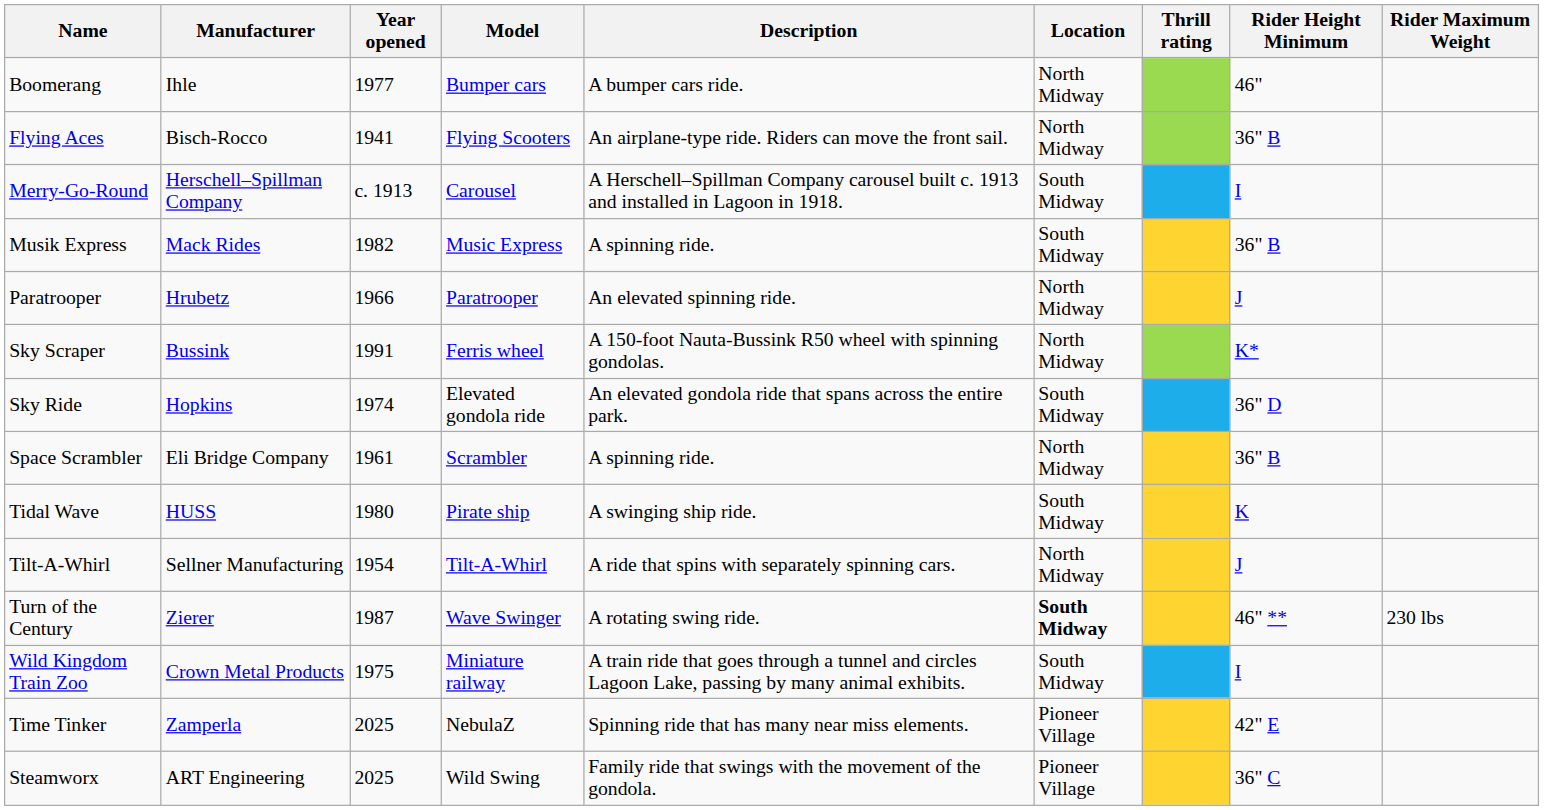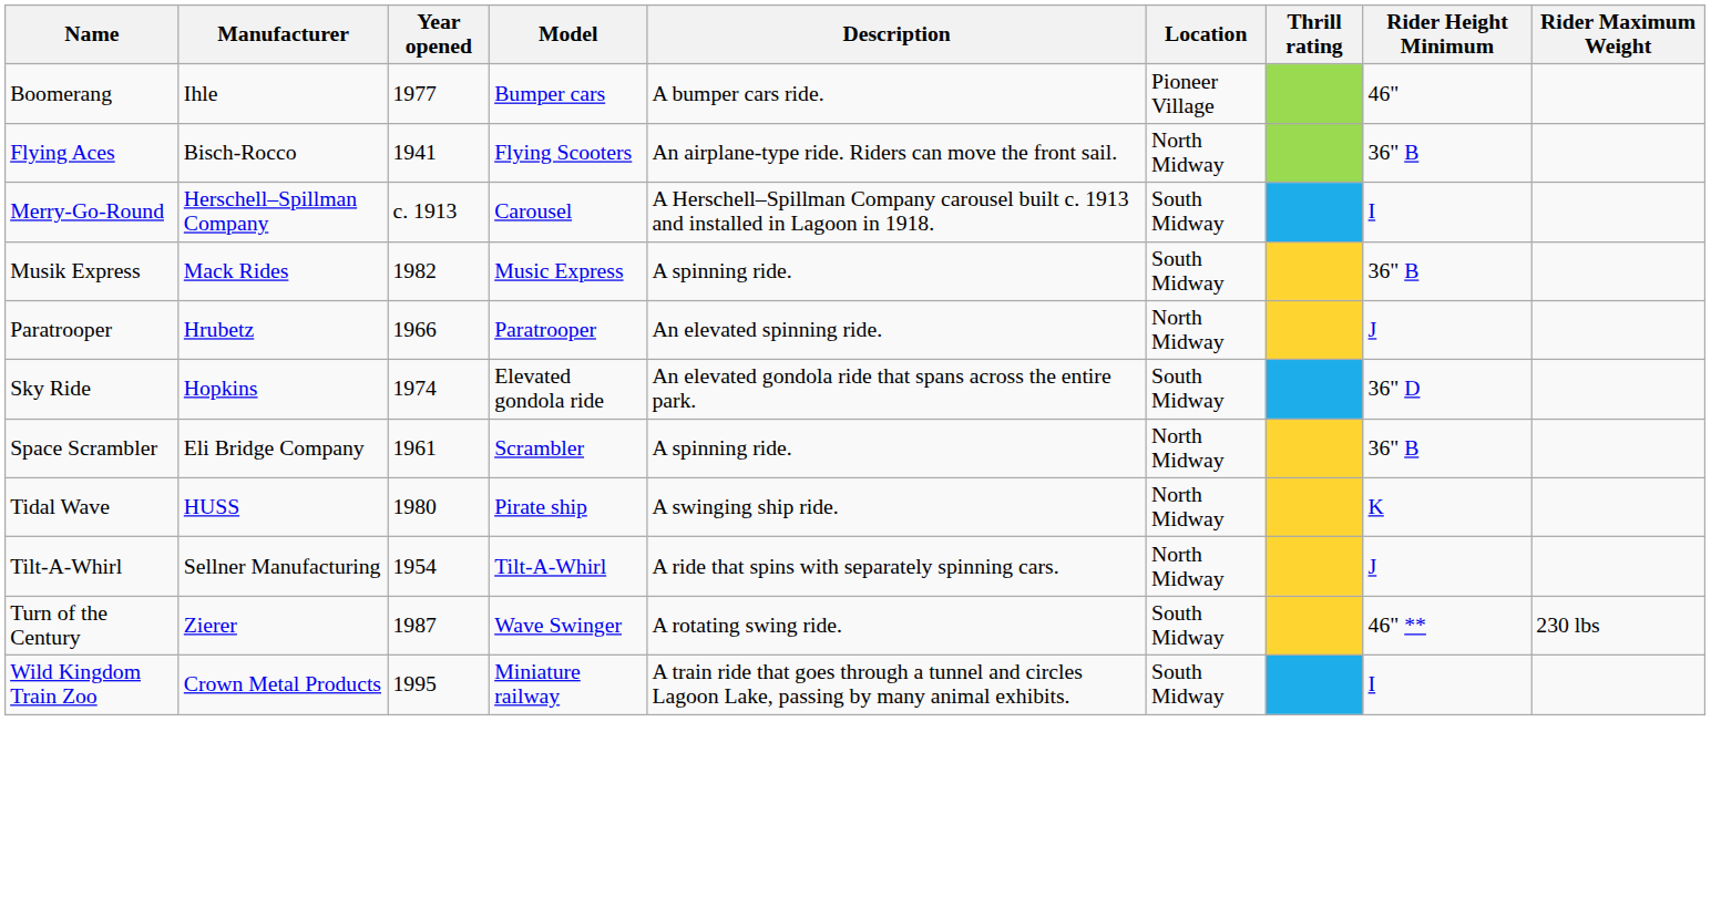 <table class="wikitable">
 <tr>
 <th>Name</th>
 <th>Manufacturer</th>
 <th>Year opened</th>
 <th>Model</th>
 <th>Description</th>
 <th>Location</th>
 <th>Thrill rating</th>
 <th>Rider Height Minimum</th>
 <th>Rider Maximum Weight</th>
 </tr>
 <tr>
 <td>Boomerang</td>
 <td>Ihle</td>
 <td>1977</td>
 <td><a href='#'>Bumper cars</a></td>
 <td>A bumper cars ride.</td>
-<td>North Midway</td>
+<td>Pioneer Village</td>
 <td align="center" bgcolor="#99DA50"><strong></strong></td>
 <td>46"</td>
 <td></td>
 </tr>
 <tr>
 <td><a href='#'>Flying Aces</a></td>
 <td>Bisch-Rocco</td>
 <td>1941</td>
 <td><a href='#'>Flying Scooters</a></td>
 <td>An airplane-type ride. Riders can move the front sail.</td>
 <td>North Midway</td>
 <td align="center" bgcolor="#99DA50"><strong></strong></td>
 <td>36" <a href='#'>B</a></td>
 <td></td>
 </tr>
 <tr>
 <td><a href='#'>Merry-Go-Round</a></td>
 <td><a href='#'>Herschell–Spillman Company</a></td>
 <td>c. 1913</td>
 <td><a href='#'>Carousel</a></td>
 <td>A Herschell–Spillman Company carousel built c. 1913 and installed in Lagoon in 1918.</td>
 <td>South Midway</td>
 <td align="center" bgcolor="#1CADEA"><strong></strong></td>
 <td><a href='#'>I</a></td>
 <td></td>
 </tr>
 <tr>
 <td>Musik Express</td>
 <td><a href='#'>Mack Rides</a></td>
 <td>1982</td>
 <td><a href='#'>Music Express</a></td>
 <td>A spinning ride.</td>
 <td>South Midway</td>
 <td align="center" bgcolor="#FED530"><strong></strong></td>
 <td>36" <a href='#'>B</a></td>
 <td></td>
 </tr>
 <tr>
 <td>Paratrooper</td>
 <td><a href='#'>Hrubetz</a></td>
 <td>1966</td>
 <td><a href='#'>Paratrooper</a></td>
 <td>An elevated spinning ride.</td>
 <td>North Midway</td>
 <td align="center" bgcolor="#FED530"><strong></strong></td>
 <td><a href='#'>J</a></td>
 <td></td>
 </tr>
 <tr>
-<td>Sky Scraper</td>
-<td><a href='#'>Bussink</a></td>
-<td>1991</td>
-<td><a href='#'>Ferris wheel</a></td>
-<td>A 150-foot Nauta-Bussink R50 wheel with spinning gondolas.</td>
-<td>North Midway</td>
-<td align="center" bgcolor="#99DA50"><strong></strong></td>
-<td><a href='#'>K*</a></td>
-<td></td>
-</tr>
-<tr>
 <td>Sky Ride</td>
 <td><a href='#'>Hopkins</a></td>
 <td>1974</td>
 <td>Elevated gondola ride</td>
 <td>An elevated gondola ride that spans across the entire park.</td>
 <td>South Midway</td>
 <td align="center" bgcolor="#1CADEA"><strong></strong></td>
 <td>36" <a href='#'>D</a></td>
 <td></td>
 </tr>
 <tr>
 <td>Space Scrambler</td>
 <td>Eli Bridge Company</td>
 <td>1961</td>
 <td><a href='#'>Scrambler</a></td>
 <td>A spinning ride.</td>
 <td>North Midway</td>
 <td align="center" bgcolor="#FED530"><strong></strong></td>
 <td>36" <a href='#'>B</a></td>
 <td></td>
 </tr>
 <tr>
 <td>Tidal Wave</td>
 <td><a href='#'>HUSS</a></td>
 <td>1980</td>
 <td><a href='#'>Pirate ship</a></td>
 <td>A swinging ship ride.</td>
-<td>South Midway</td>
+<td>North Midway</td>
 <td align="center" bgcolor="#FED530"><strong></strong></td>
 <td><a href='#'>K</a></td>
 <td></td>
 </tr>
 <tr>
 <td>Tilt-A-Whirl</td>
 <td>Sellner Manufacturing</td>
 <td>1954</td>
 <td><a href='#'>Tilt-A-Whirl</a></td>
 <td>A ride that spins with separately spinning cars.</td>
 <td>North Midway</td>
 <td align="center" bgcolor="#FED530"><strong></strong></td>
 <td><a href='#'>J</a></td>
 <td></td>
 </tr>
 <tr>
 <td>Turn of the Century</td>
 <td><a href='#'>Zierer</a></td>
 <td>1987</td>
 <td><a href='#'>Wave Swinger</a></td>
 <td>A rotating swing ride.</td>
-<td><strong>South Midway</strong></td>
+<td>South Midway</td>
 <td align="center" bgcolor="#FED530"><strong></strong></td>
 <td>46" <a href='#'>**</a></td>
 <td>230 lbs</td>
 </tr>
 <tr>
 <td><a href='#'>Wild Kingdom Train Zoo</a></td>
 <td><a href='#'>Crown Metal Products</a></td>
-<td>1975</td>
+<td>1995</td>
 <td><a href='#'>Miniature railway</a></td>
 <td>A train ride that goes through a tunnel and circles Lagoon Lake, passing by many animal exhibits.</td>
 <td>South Midway</td>
 <td align="center" bgcolor="#1CADEA"><strong></strong></td>
 <td><a href='#'>I</a></td>
 <td></td>
 </tr>
-<tr>
-<td>Time Tinker</td>
-<td><a href='#'>Zamperla</a></td>
-<td>2025</td>
-<td>NebulaZ</td>
-<td>Spinning ride that has many near miss elements.</td>
-<td>Pioneer Village</td>
-<td align="center" bgcolor="#FED530"><strong></strong></td>
-<td>42" <a href='#'>E</a></td>
-<td></td>
-</tr>
-<tr>
-<td>Steamworx</td>
-<td>ART Engineering</td>
-<td>2025</td>
-<td>Wild Swing</td>
-<td>Family ride that swings with the movement of the gondola.</td>
-<td>Pioneer Village</td>
-<td align="center" bgcolor="#FED530"><strong></strong></td>
-<td>36" <a href='#'>C</a></td>
-<td></td>
-</tr>
 </table>
